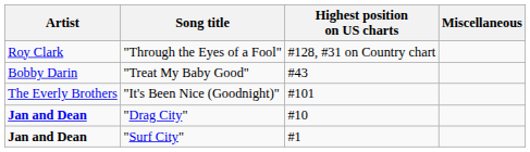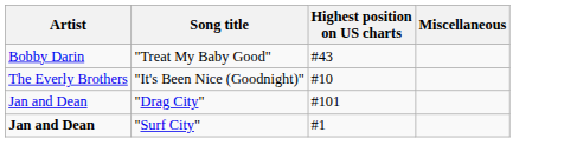 <table class="wikitable sortable">
 <tr>
 <th>Artist</th>
 <th>Song title</th>
 <th>Highest position<br> on US charts</th>
 <th>Miscellaneous</th>
-</tr>
-<tr>
-<td><a href='#'>Roy Clark</a></td>
-<td>"Through the Eyes of a Fool"</td>
-<td>#128,  #31 on Country chart</td>
-<td></td>
 </tr>
 <tr>
 <td><a href='#'>Bobby Darin</a></td>
 <td>"Treat My Baby Good"</td>
 <td>#43</td>
 <td></td>
 </tr>
 <tr>
 <td><a href='#'>The Everly Brothers</a></td>
 <td>"It's Been Nice (Goodnight)"</td>
-<td>#101</td>
+<td>#10</td>
 <td></td>
 </tr>
 <tr>
-<td><strong><a href='#'>Jan and Dean</a></strong></td>
+<td><a href='#'>Jan and Dean</a></td>
 <td>"<a href='#'>Drag City</a>"</td>
-<td>#10</td>
+<td>#101</td>
 <td></td>
 </tr>
 <tr>
 <td><strong>Jan and Dean</strong></td>
 <td>"<a href='#'>Surf City</a>"</td>
 <td>#1</td>
 <td></td>
 </tr>
 </table>
